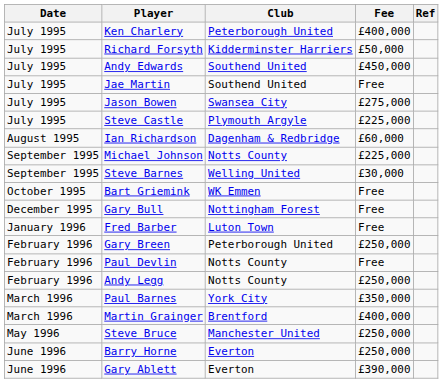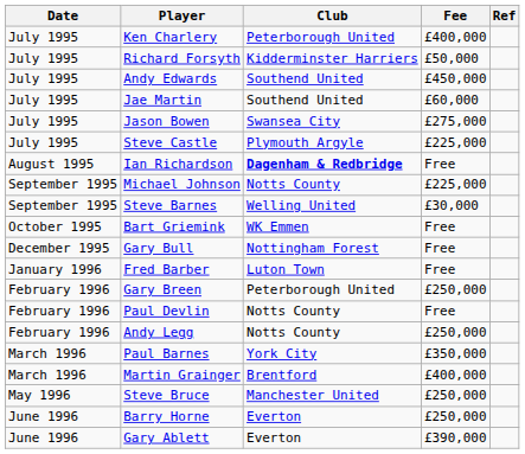 <table class="wikitable" style="text-align: left">
 <tr>
 <th>Date</th>
 <th>Player</th>
 <th>Club</th>
 <th>Fee</th>
 <th>Ref</th>
 </tr>
 <tr>
 <td>July 1995</td>
 <td><a href='#'>Ken Charlery</a></td>
 <td><a href='#'>Peterborough United</a></td>
 <td>£400,000</td>
 <td style="text-align: center"></td>
 </tr>
 <tr>
 <td>July 1995</td>
 <td><a href='#'>Richard Forsyth</a></td>
 <td><a href='#'>Kidderminster Harriers</a></td>
 <td>£50,000</td>
 <td style="text-align: center"></td>
 </tr>
 <tr>
 <td>July 1995</td>
 <td><a href='#'>Andy Edwards</a></td>
 <td><a href='#'>Southend United</a></td>
 <td>£450,000</td>
 <td style="text-align: center"></td>
 </tr>
 <tr>
 <td>July 1995</td>
 <td><a href='#'>Jae Martin</a></td>
 <td>Southend United</td>
-<td>Free</td>
+<td>£60,000</td>
 <td style="text-align: center"></td>
 </tr>
 <tr>
 <td>July 1995</td>
 <td><a href='#'>Jason Bowen</a></td>
 <td><a href='#'>Swansea City</a></td>
 <td>£275,000</td>
 <td style="text-align: center"></td>
 </tr>
 <tr>
 <td>July 1995</td>
 <td><a href='#'>Steve Castle</a></td>
 <td><a href='#'>Plymouth Argyle</a></td>
 <td>£225,000</td>
 <td style="text-align: center"></td>
 </tr>
 <tr>
 <td>August 1995</td>
 <td><a href='#'>Ian Richardson</a></td>
-<td><a href='#'>Dagenham & Redbridge</a></td>
-<td>£60,000</td>
+<td><strong><a href='#'>Dagenham & Redbridge</a></strong></td>
+<td>Free</td>
 <td style="text-align: center"></td>
 </tr>
 <tr>
 <td>September 1995</td>
 <td><a href='#'>Michael Johnson</a></td>
 <td><a href='#'>Notts County</a></td>
 <td>£225,000</td>
 <td style="text-align: center"></td>
 </tr>
 <tr>
 <td>September 1995</td>
 <td><a href='#'>Steve Barnes</a></td>
 <td><a href='#'>Welling United</a></td>
 <td>£30,000</td>
 <td style="text-align: center"></td>
 </tr>
 <tr>
 <td>October 1995</td>
 <td><a href='#'>Bart Griemink</a></td>
 <td><a href='#'>WK Emmen</a></td>
 <td>Free</td>
 <td style="text-align: center"></td>
 </tr>
 <tr>
 <td>December 1995</td>
 <td><a href='#'>Gary Bull</a></td>
 <td><a href='#'>Nottingham Forest</a></td>
 <td>Free</td>
 <td style="text-align: center"></td>
 </tr>
 <tr>
 <td>January 1996</td>
 <td><a href='#'>Fred Barber</a></td>
 <td><a href='#'>Luton Town</a></td>
 <td>Free</td>
 <td style="text-align: center"></td>
 </tr>
 <tr>
 <td>February 1996</td>
 <td><a href='#'>Gary Breen</a></td>
 <td>Peterborough United</td>
 <td>£250,000</td>
 <td style="text-align: center"></td>
 </tr>
 <tr>
 <td>February 1996</td>
 <td><a href='#'>Paul Devlin</a></td>
 <td>Notts County</td>
 <td>Free</td>
 <td style="text-align: center"></td>
 </tr>
 <tr>
 <td>February 1996</td>
 <td><a href='#'>Andy Legg</a></td>
 <td>Notts County</td>
 <td>£250,000</td>
 <td style="text-align: center"></td>
 </tr>
 <tr>
 <td>March 1996</td>
 <td><a href='#'>Paul Barnes</a></td>
 <td><a href='#'>York City</a></td>
 <td>£350,000</td>
 <td style="text-align: center"></td>
 </tr>
 <tr>
 <td>March 1996</td>
 <td><a href='#'>Martin Grainger</a></td>
 <td><a href='#'>Brentford</a></td>
 <td>£400,000</td>
 <td style="text-align: center"></td>
 </tr>
 <tr>
 <td>May 1996</td>
 <td><a href='#'>Steve Bruce</a></td>
 <td><a href='#'>Manchester United</a></td>
 <td>£250,000</td>
 <td style="text-align: center"></td>
 </tr>
 <tr>
 <td>June 1996</td>
 <td><a href='#'>Barry Horne</a></td>
 <td><a href='#'>Everton</a></td>
 <td>£250,000</td>
 <td style="text-align: center"></td>
 </tr>
 <tr>
 <td>June 1996</td>
 <td><a href='#'>Gary Ablett</a></td>
 <td>Everton</td>
 <td>£390,000</td>
 <td style="text-align: center"></td>
 </tr>
 </table>
